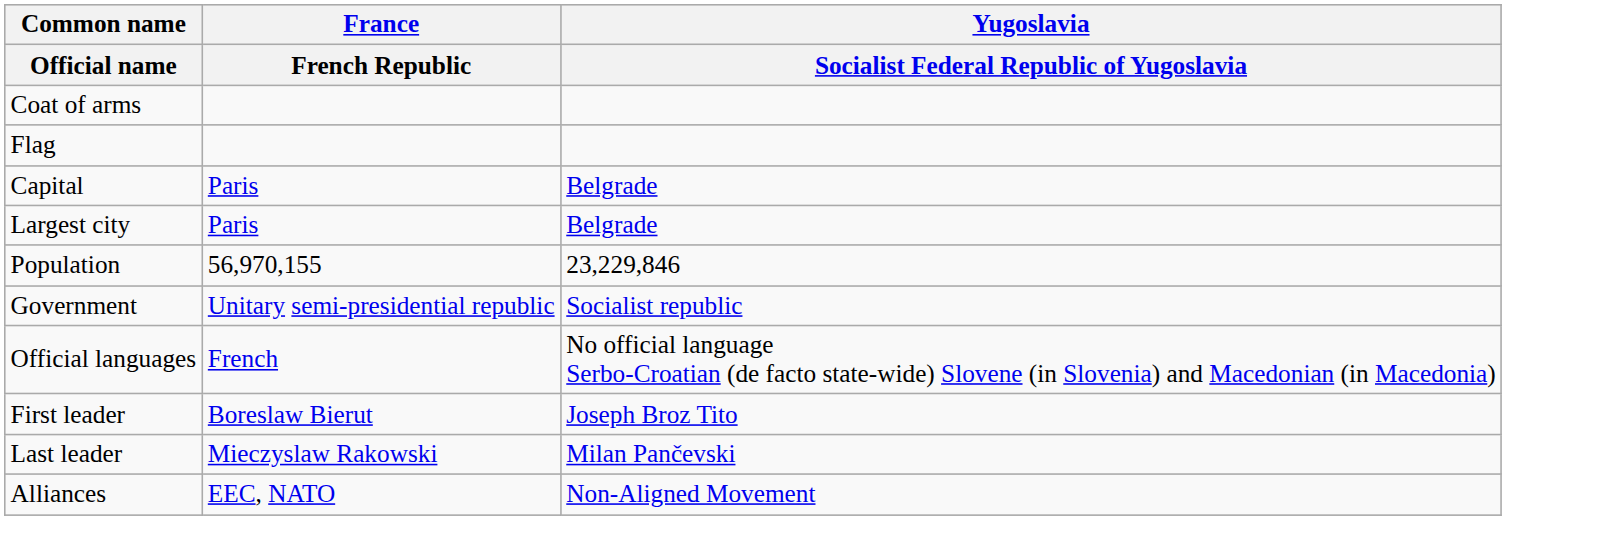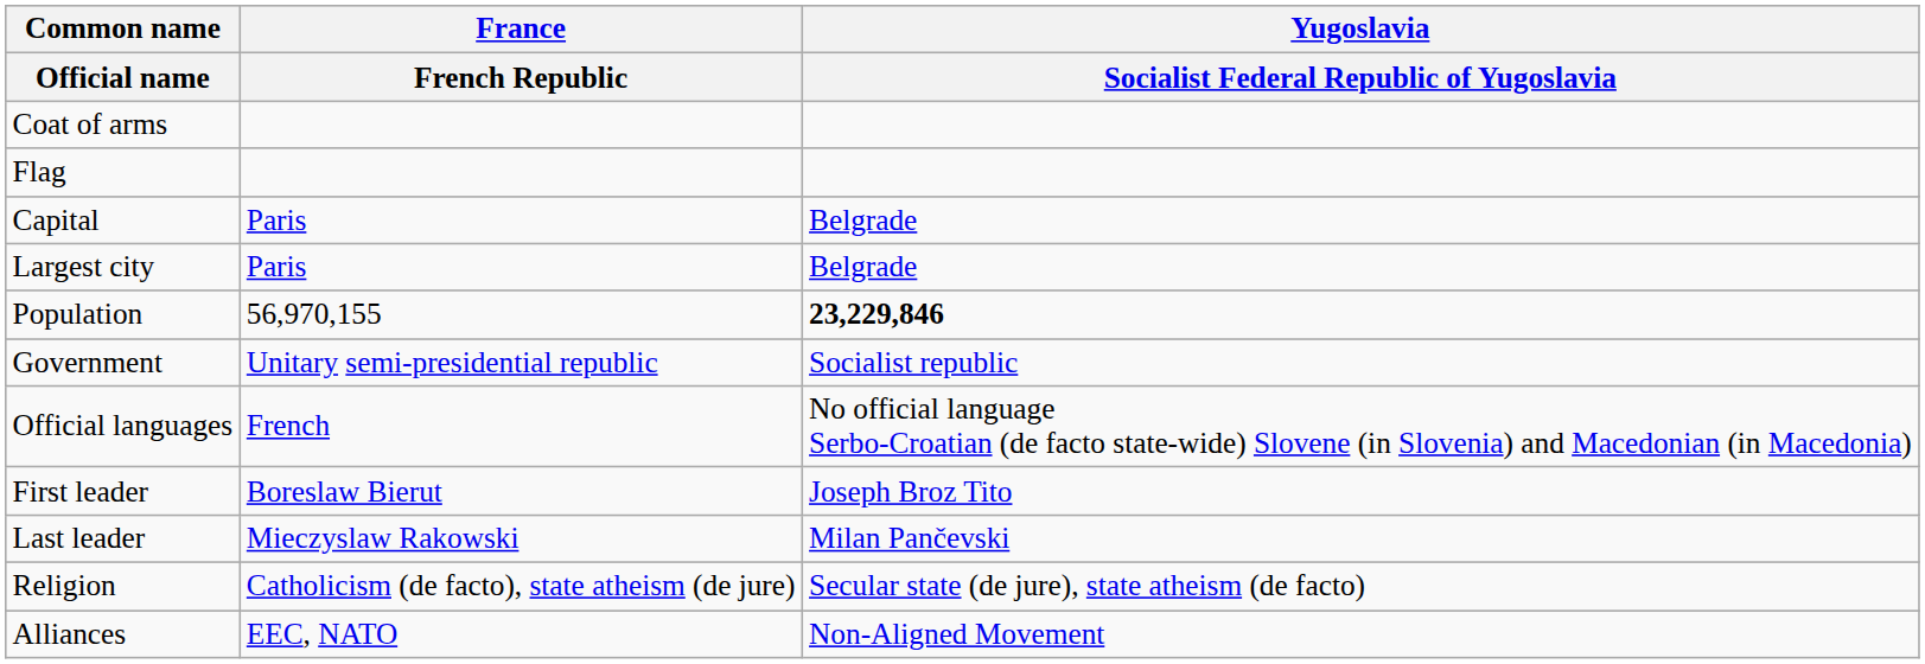 <table class="wikitable">
 <tr>
 <th>Common name</th>
 <th><a href='#'>France</a></th>
 <th><a href='#'>Yugoslavia</a></th>
 </tr>
 <tr>
 <th>Official name</th>
 <th>French Republic</th>
 <th><a href='#'>Socialist Federal Republic of Yugoslavia</a></th>
 </tr>
 <tr>
 <td>Coat of arms</td>
 <td></td>
 <td></td>
 </tr>
 <tr>
 <td>Flag</td>
 <td></td>
 <td></td>
 </tr>
 <tr>
 <td>Capital</td>
 <td><a href='#'>Paris</a></td>
 <td><a href='#'>Belgrade</a></td>
 </tr>
 <tr>
 <td>Largest city</td>
 <td><a href='#'>Paris</a></td>
 <td><a href='#'>Belgrade</a></td>
 </tr>
 <tr>
 <td>Population</td>
 <td>56,970,155</td>
-<td>23,229,846</td>
+<td><strong>23,229,846</strong></td>
 </tr>
 <tr>
 <td>Government</td>
 <td><a href='#'>Unitary</a> <a href='#'>semi-presidential republic</a></td>
 <td><a href='#'>Socialist republic</a></td>
 </tr>
 <tr>
 <td>Official languages</td>
 <td><a href='#'>French</a></td>
 <td>No official language<br><a href='#'>Serbo-Croatian</a> (de facto state-wide) <a href='#'>Slovene</a> (in <a href='#'>Slovenia</a>) and <a href='#'>Macedonian</a> (in <a href='#'>Macedonia</a>)</td>
 </tr>
 <tr>
 <td>First leader</td>
 <td><a href='#'>Boreslaw Bierut</a></td>
 <td><a href='#'>Joseph Broz Tito</a></td>
 </tr>
 <tr>
 <td>Last leader</td>
 <td><a href='#'>Mieczyslaw Rakowski</a></td>
 <td><a href='#'>Milan Pančevski</a></td>
 </tr>
 <tr>
+<td>Religion</td>
+<td><a href='#'>Catholicism</a> (de facto), <a href='#'>state atheism</a> (de jure)</td>
+<td><a href='#'>Secular state</a> (de jure), <a href='#'>state atheism</a> (de facto)</td>
+</tr>
+<tr>
 <td>Alliances</td>
 <td><a href='#'>EEC</a>, <a href='#'>NATO</a></td>
 <td><a href='#'>Non-Aligned Movement</a></td>
 </tr>
 </table>
